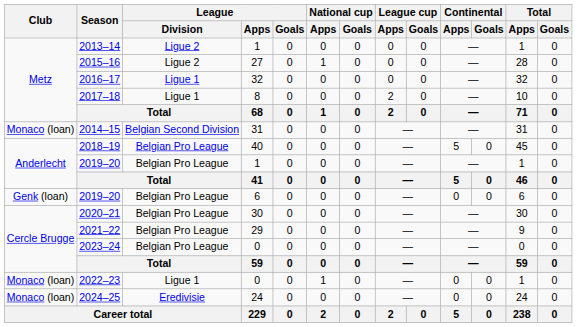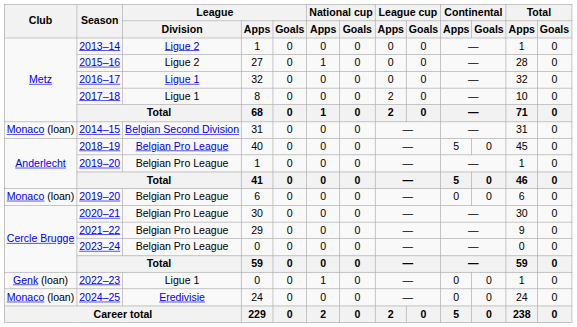 <table class="wikitable" style="text-align:center">
 <tr>
 <th rowspan="2">Club</th>
 <th rowspan="2">Season</th>
 <th colspan="3">League</th>
 <th colspan="2">National cup</th>
 <th colspan="2">League cup</th>
 <th colspan="2">Continental</th>
 <th colspan="2">Total</th>
 </tr>
 <tr>
 <th>Division</th>
 <th>Apps</th>
 <th>Goals</th>
 <th>Apps</th>
 <th>Goals</th>
 <th>Apps</th>
 <th>Goals</th>
 <th>Apps</th>
 <th>Goals</th>
 <th>Apps</th>
 <th>Goals</th>
 </tr>
 <tr>
 <td rowspan="5"><a href='#'>Metz</a></td>
 <td><a href='#'>2013–14</a></td>
 <td><a href='#'>Ligue 2</a></td>
 <td>1</td>
 <td>0</td>
 <td>0</td>
 <td>0</td>
 <td>0</td>
 <td>0</td>
 <td colspan="2">—</td>
 <td>1</td>
 <td>0</td>
 </tr>
 <tr>
 <td><a href='#'>2015–16</a></td>
 <td>Ligue 2</td>
 <td>27</td>
 <td>0</td>
 <td>1</td>
 <td>0</td>
 <td>0</td>
 <td>0</td>
 <td colspan="2">—</td>
 <td>28</td>
 <td>0</td>
 </tr>
 <tr>
 <td><a href='#'>2016–17</a></td>
 <td><a href='#'>Ligue 1</a></td>
 <td>32</td>
 <td>0</td>
 <td>0</td>
 <td>0</td>
 <td>0</td>
 <td>0</td>
 <td colspan="2">—</td>
 <td>32</td>
 <td>0</td>
 </tr>
 <tr>
 <td><a href='#'>2017–18</a></td>
 <td>Ligue 1</td>
 <td>8</td>
 <td>0</td>
 <td>0</td>
 <td>0</td>
 <td>2</td>
 <td>0</td>
 <td colspan="2">—</td>
 <td>10</td>
 <td>0</td>
 </tr>
 <tr>
 <th colspan="2">Total</th>
 <th>68</th>
 <th>0</th>
 <th>1</th>
 <th>0</th>
 <th>2</th>
 <th>0</th>
 <th colspan="2">—</th>
 <th>71</th>
 <th>0</th>
 </tr>
 <tr>
 <td><a href='#'>Monaco</a> (loan)</td>
 <td><a href='#'>2014–15</a></td>
 <td><a href='#'>Belgian Second Division</a></td>
 <td>31</td>
 <td>0</td>
 <td>0</td>
 <td>0</td>
 <td colspan="2">—</td>
 <td colspan="2">—</td>
 <td>31</td>
 <td>0</td>
 </tr>
 <tr>
 <td rowspan="3"><a href='#'>Anderlecht</a></td>
 <td><a href='#'>2018–19</a></td>
 <td><a href='#'>Belgian Pro League</a></td>
 <td>40</td>
 <td>0</td>
 <td>0</td>
 <td>0</td>
 <td colspan="2">—</td>
 <td>5</td>
 <td>0</td>
 <td>45</td>
 <td>0</td>
 </tr>
 <tr>
 <td><a href='#'>2019–20</a></td>
 <td>Belgian Pro League</td>
 <td>1</td>
 <td>0</td>
 <td>0</td>
 <td>0</td>
 <td colspan="2">—</td>
 <td colspan="2">—</td>
 <td>1</td>
 <td>0</td>
 </tr>
 <tr>
 <th colspan="2">Total</th>
 <th>41</th>
 <th>0</th>
 <th>0</th>
 <th>0</th>
 <th colspan="2">—</th>
 <th>5</th>
 <th>0</th>
 <th>46</th>
 <th>0</th>
 </tr>
 <tr>
-<td><a href='#'>Genk</a> (loan)</td>
+<td><a href='#'>Monaco</a> (loan)</td>
 <td><a href='#'>2019–20</a></td>
 <td>Belgian Pro League</td>
 <td>6</td>
 <td>0</td>
 <td>0</td>
 <td>0</td>
 <td colspan="2">—</td>
 <td>0</td>
 <td>0</td>
 <td>6</td>
 <td>0</td>
 </tr>
 <tr>
 <td rowspan="4"><a href='#'>Cercle Brugge</a></td>
 <td><a href='#'>2020–21</a></td>
 <td>Belgian Pro League</td>
 <td>30</td>
 <td>0</td>
 <td>0</td>
 <td>0</td>
 <td colspan="2">—</td>
 <td colspan="2">—</td>
 <td>30</td>
 <td>0</td>
 </tr>
 <tr>
 <td><a href='#'>2021–22</a></td>
 <td>Belgian Pro League</td>
 <td>29</td>
 <td>0</td>
 <td>0</td>
 <td>0</td>
 <td colspan="2">—</td>
 <td colspan="2">—</td>
 <td>9</td>
 <td>0</td>
 </tr>
 <tr>
 <td><a href='#'>2023–24</a></td>
 <td>Belgian Pro League</td>
 <td>0</td>
 <td>0</td>
 <td>0</td>
 <td>0</td>
 <td colspan="2">—</td>
 <td colspan="2">—</td>
 <td>0</td>
 <td>0</td>
 </tr>
 <tr>
 <th colspan="2">Total</th>
 <th>59</th>
 <th>0</th>
 <th>0</th>
 <th>0</th>
 <th colspan="2">—</th>
 <th colspan="2">—</th>
 <th>59</th>
 <th>0</th>
 </tr>
 <tr>
-<td><a href='#'>Monaco</a> (loan)</td>
+<td><a href='#'>Genk</a> (loan)</td>
 <td><a href='#'>2022–23</a></td>
 <td>Ligue 1</td>
 <td>0</td>
 <td>0</td>
 <td>1</td>
 <td>0</td>
 <td colspan="2">—</td>
 <td>0</td>
 <td>0</td>
 <td>1</td>
 <td>0</td>
 </tr>
 <tr>
 <td><a href='#'>Monaco</a> (loan)</td>
 <td><a href='#'>2024–25</a></td>
 <td><a href='#'>Eredivisie</a></td>
 <td>24</td>
 <td>0</td>
 <td>0</td>
 <td>0</td>
 <td colspan="2">—</td>
 <td>0</td>
 <td>0</td>
 <td>24</td>
 <td>0</td>
 </tr>
 <tr>
 <th colspan="3">Career total</th>
 <th>229</th>
 <th>0</th>
 <th>2</th>
 <th>0</th>
 <th>2</th>
 <th>0</th>
 <th>5</th>
 <th>0</th>
 <th>238</th>
 <th>0</th>
 </tr>
 </table>
